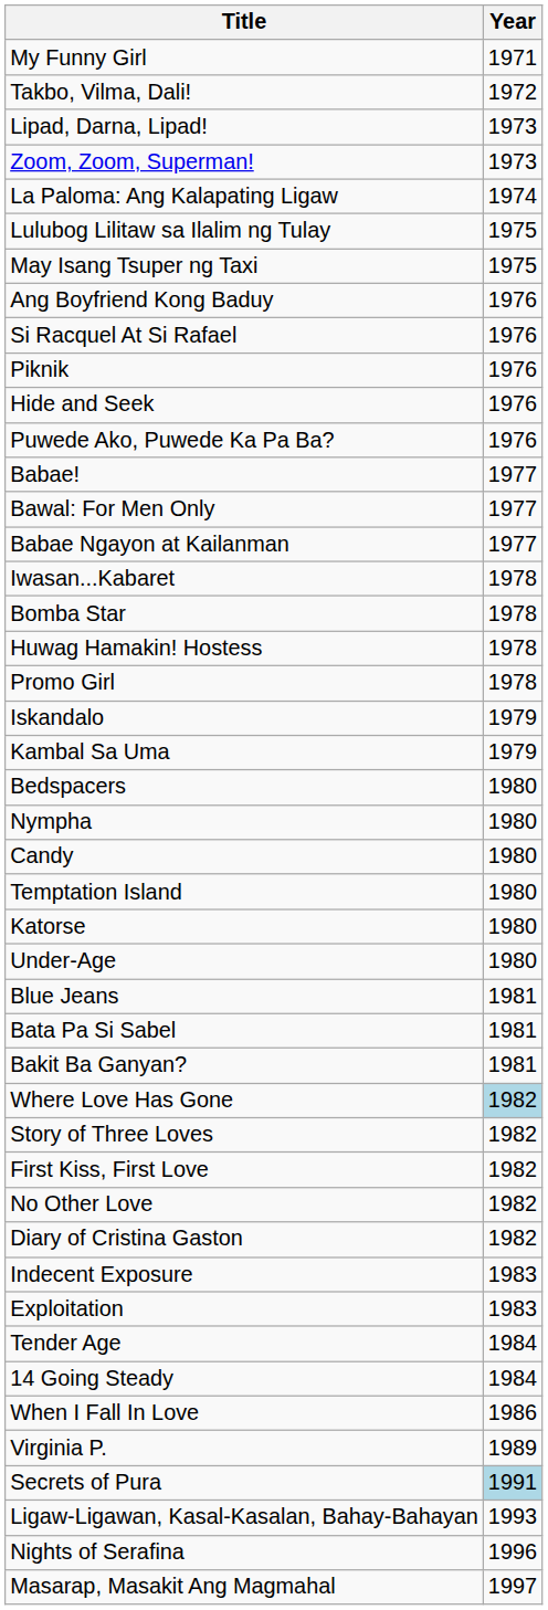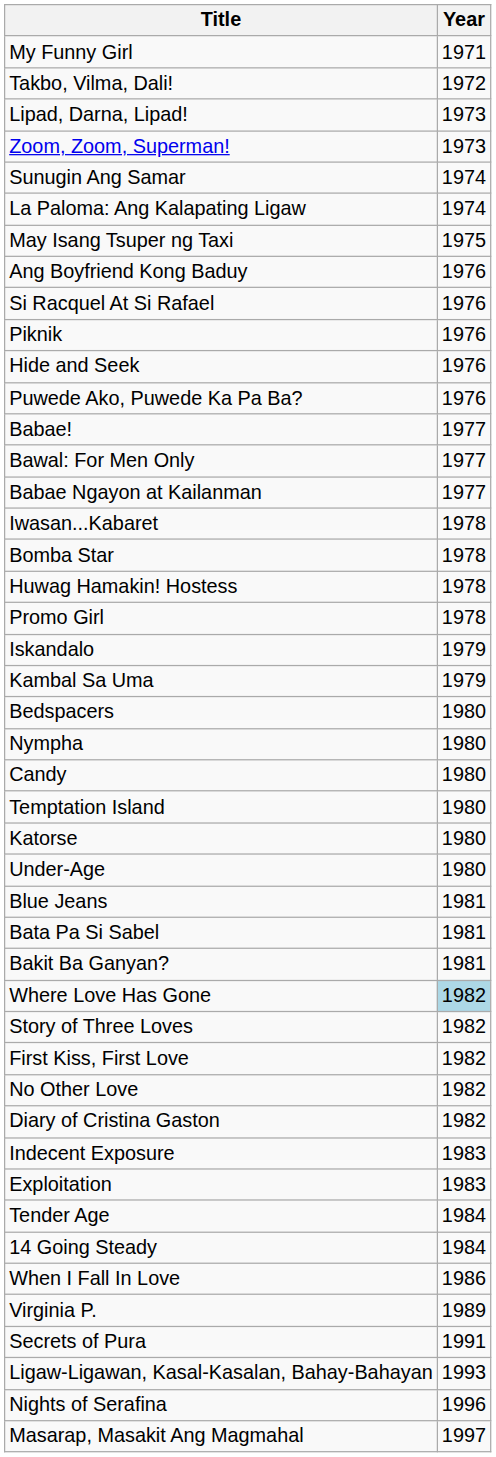 <table class="wikitable">
 <tr>
 <th>Title</th>
 <th>Year</th>
 </tr>
 <tr>
 <td>My Funny Girl</td>
 <td>1971</td>
 </tr>
 <tr>
 <td>Takbo, Vilma, Dali!</td>
 <td>1972</td>
 </tr>
 <tr>
 <td>Lipad, Darna, Lipad!</td>
 <td>1973</td>
 </tr>
 <tr>
 <td><a href='#'>Zoom, Zoom, Superman!</a></td>
 <td>1973</td>
 </tr>
 <tr>
-<td>La Paloma: Ang Kalapating Ligaw</td>
+<td>Sunugin Ang Samar</td>
 <td>1974</td>
 </tr>
 <tr>
-<td>Lulubog Lilitaw sa Ilalim ng Tulay</td>
-<td>1975</td>
+<td>La Paloma: Ang Kalapating Ligaw</td>
+<td>1974</td>
 </tr>
 <tr>
 <td>May Isang Tsuper ng Taxi</td>
 <td>1975</td>
 </tr>
 <tr>
 <td>Ang Boyfriend Kong Baduy</td>
 <td>1976</td>
 </tr>
 <tr>
 <td>Si Racquel At Si Rafael</td>
 <td>1976</td>
 </tr>
 <tr>
 <td>Piknik</td>
 <td>1976</td>
 </tr>
 <tr>
 <td>Hide and Seek</td>
 <td>1976</td>
 </tr>
 <tr>
 <td>Puwede Ako, Puwede Ka Pa Ba?</td>
 <td>1976</td>
 </tr>
 <tr>
 <td>Babae!</td>
 <td>1977</td>
 </tr>
 <tr>
 <td>Bawal: For Men Only</td>
 <td>1977</td>
 </tr>
 <tr>
 <td>Babae Ngayon at Kailanman</td>
 <td>1977</td>
 </tr>
 <tr>
 <td>Iwasan...Kabaret</td>
 <td>1978</td>
 </tr>
 <tr>
 <td>Bomba Star</td>
 <td>1978</td>
 </tr>
 <tr>
 <td>Huwag Hamakin! Hostess</td>
 <td>1978</td>
 </tr>
 <tr>
 <td>Promo Girl</td>
 <td>1978</td>
 </tr>
 <tr>
 <td>Iskandalo</td>
 <td>1979</td>
 </tr>
 <tr>
 <td>Kambal Sa Uma</td>
 <td>1979</td>
 </tr>
 <tr>
 <td>Bedspacers</td>
 <td>1980</td>
 </tr>
 <tr>
 <td>Nympha</td>
 <td>1980</td>
 </tr>
 <tr>
 <td>Candy</td>
 <td>1980</td>
 </tr>
 <tr>
 <td>Temptation Island</td>
 <td>1980</td>
 </tr>
 <tr>
 <td>Katorse</td>
 <td>1980</td>
 </tr>
 <tr>
 <td>Under-Age</td>
 <td>1980</td>
 </tr>
 <tr>
 <td>Blue Jeans</td>
 <td>1981</td>
 </tr>
 <tr>
 <td>Bata Pa Si Sabel</td>
 <td>1981</td>
 </tr>
 <tr>
 <td>Bakit Ba Ganyan?</td>
 <td>1981</td>
 </tr>
 <tr>
 <td>Where Love Has Gone</td>
 <td style="background: lightblue;">1982</td>
 </tr>
 <tr>
 <td>Story of Three Loves</td>
 <td>1982</td>
 </tr>
 <tr>
 <td>First Kiss, First Love</td>
 <td>1982</td>
 </tr>
 <tr>
 <td>No Other Love</td>
 <td>1982</td>
 </tr>
 <tr>
 <td>Diary of Cristina Gaston</td>
 <td>1982</td>
 </tr>
 <tr>
 <td>Indecent Exposure</td>
 <td>1983</td>
 </tr>
 <tr>
 <td>Exploitation</td>
 <td>1983</td>
 </tr>
 <tr>
 <td>Tender Age</td>
 <td>1984</td>
 </tr>
 <tr>
 <td>14 Going Steady</td>
 <td>1984</td>
 </tr>
 <tr>
 <td>When I Fall In Love</td>
 <td>1986</td>
 </tr>
 <tr>
 <td>Virginia P.</td>
 <td>1989</td>
 </tr>
 <tr>
 <td>Secrets of Pura</td>
-<td style="background: lightblue;">1991</td>
+<td>1991</td>
 </tr>
 <tr>
 <td>Ligaw-Ligawan, Kasal-Kasalan, Bahay-Bahayan</td>
 <td>1993</td>
 </tr>
 <tr>
 <td>Nights of Serafina</td>
 <td>1996</td>
 </tr>
 <tr>
 <td>Masarap, Masakit Ang Magmahal</td>
 <td>1997</td>
 </tr>
 </table>
